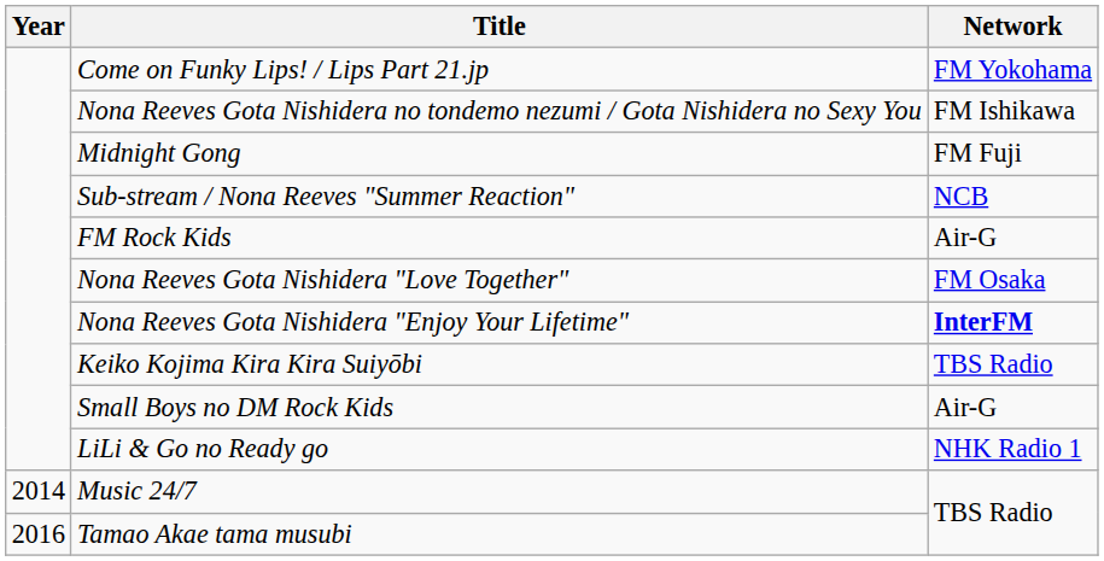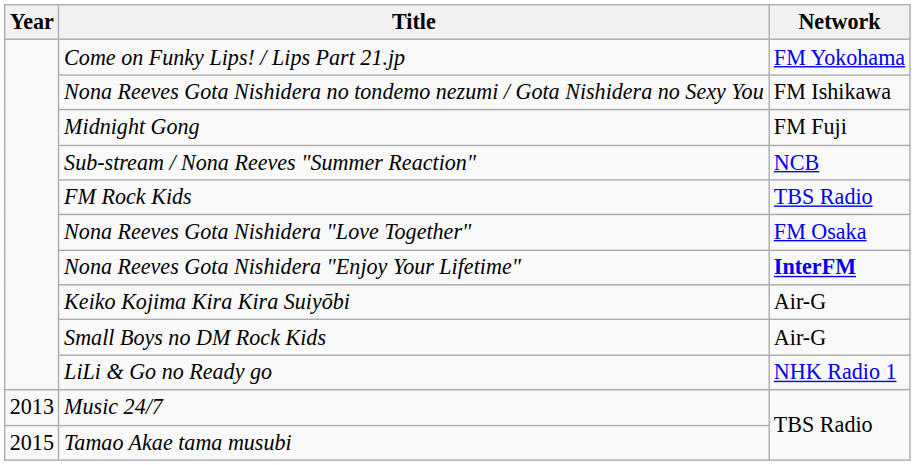 <table class="wikitable">
 <tr>
 <th>Year</th>
 <th>Title</th>
 <th>Network</th>
 </tr>
 <tr>
 <td rowspan="10"></td>
 <td><em>Come on Funky Lips! / Lips Part 21.jp</em></td>
 <td><a href='#'>FM Yokohama</a></td>
 </tr>
 <tr>
 <td><em>Nona Reeves Gota Nishidera no tondemo nezumi / Gota Nishidera no Sexy You</em></td>
 <td>FM Ishikawa</td>
 </tr>
 <tr>
 <td><em>Midnight Gong</em></td>
 <td>FM Fuji</td>
 </tr>
 <tr>
 <td><em>Sub-stream / Nona Reeves "Summer Reaction"</em></td>
 <td><a href='#'>NCB</a></td>
 </tr>
 <tr>
 <td><em>FM Rock Kids</em></td>
-<td>Air-G</td>
+<td><a href='#'>TBS Radio</a></td>
 </tr>
 <tr>
 <td><em>Nona Reeves Gota Nishidera "Love Together"</em></td>
 <td><a href='#'>FM Osaka</a></td>
 </tr>
 <tr>
 <td><em>Nona Reeves Gota Nishidera "Enjoy Your Lifetime"</em></td>
 <td><strong><a href='#'>InterFM</a></strong></td>
 </tr>
 <tr>
 <td><em>Keiko Kojima Kira Kira Suiyōbi</em></td>
-<td><a href='#'>TBS Radio</a></td>
+<td>Air-G</td>
 </tr>
 <tr>
 <td><em>Small Boys no DM Rock Kids</em></td>
 <td>Air-G</td>
 </tr>
 <tr>
 <td><em>LiLi & Go no Ready go</em></td>
 <td><a href='#'>NHK Radio 1</a></td>
 </tr>
 <tr>
-<td>2014</td>
+<td>2013</td>
 <td><em>Music 24/7</em></td>
 <td rowspan="2">TBS Radio</td>
 </tr>
 <tr>
-<td>2016</td>
+<td>2015</td>
 <td><em>Tamao Akae tama musubi</em></td>
 </tr>
 </table>
